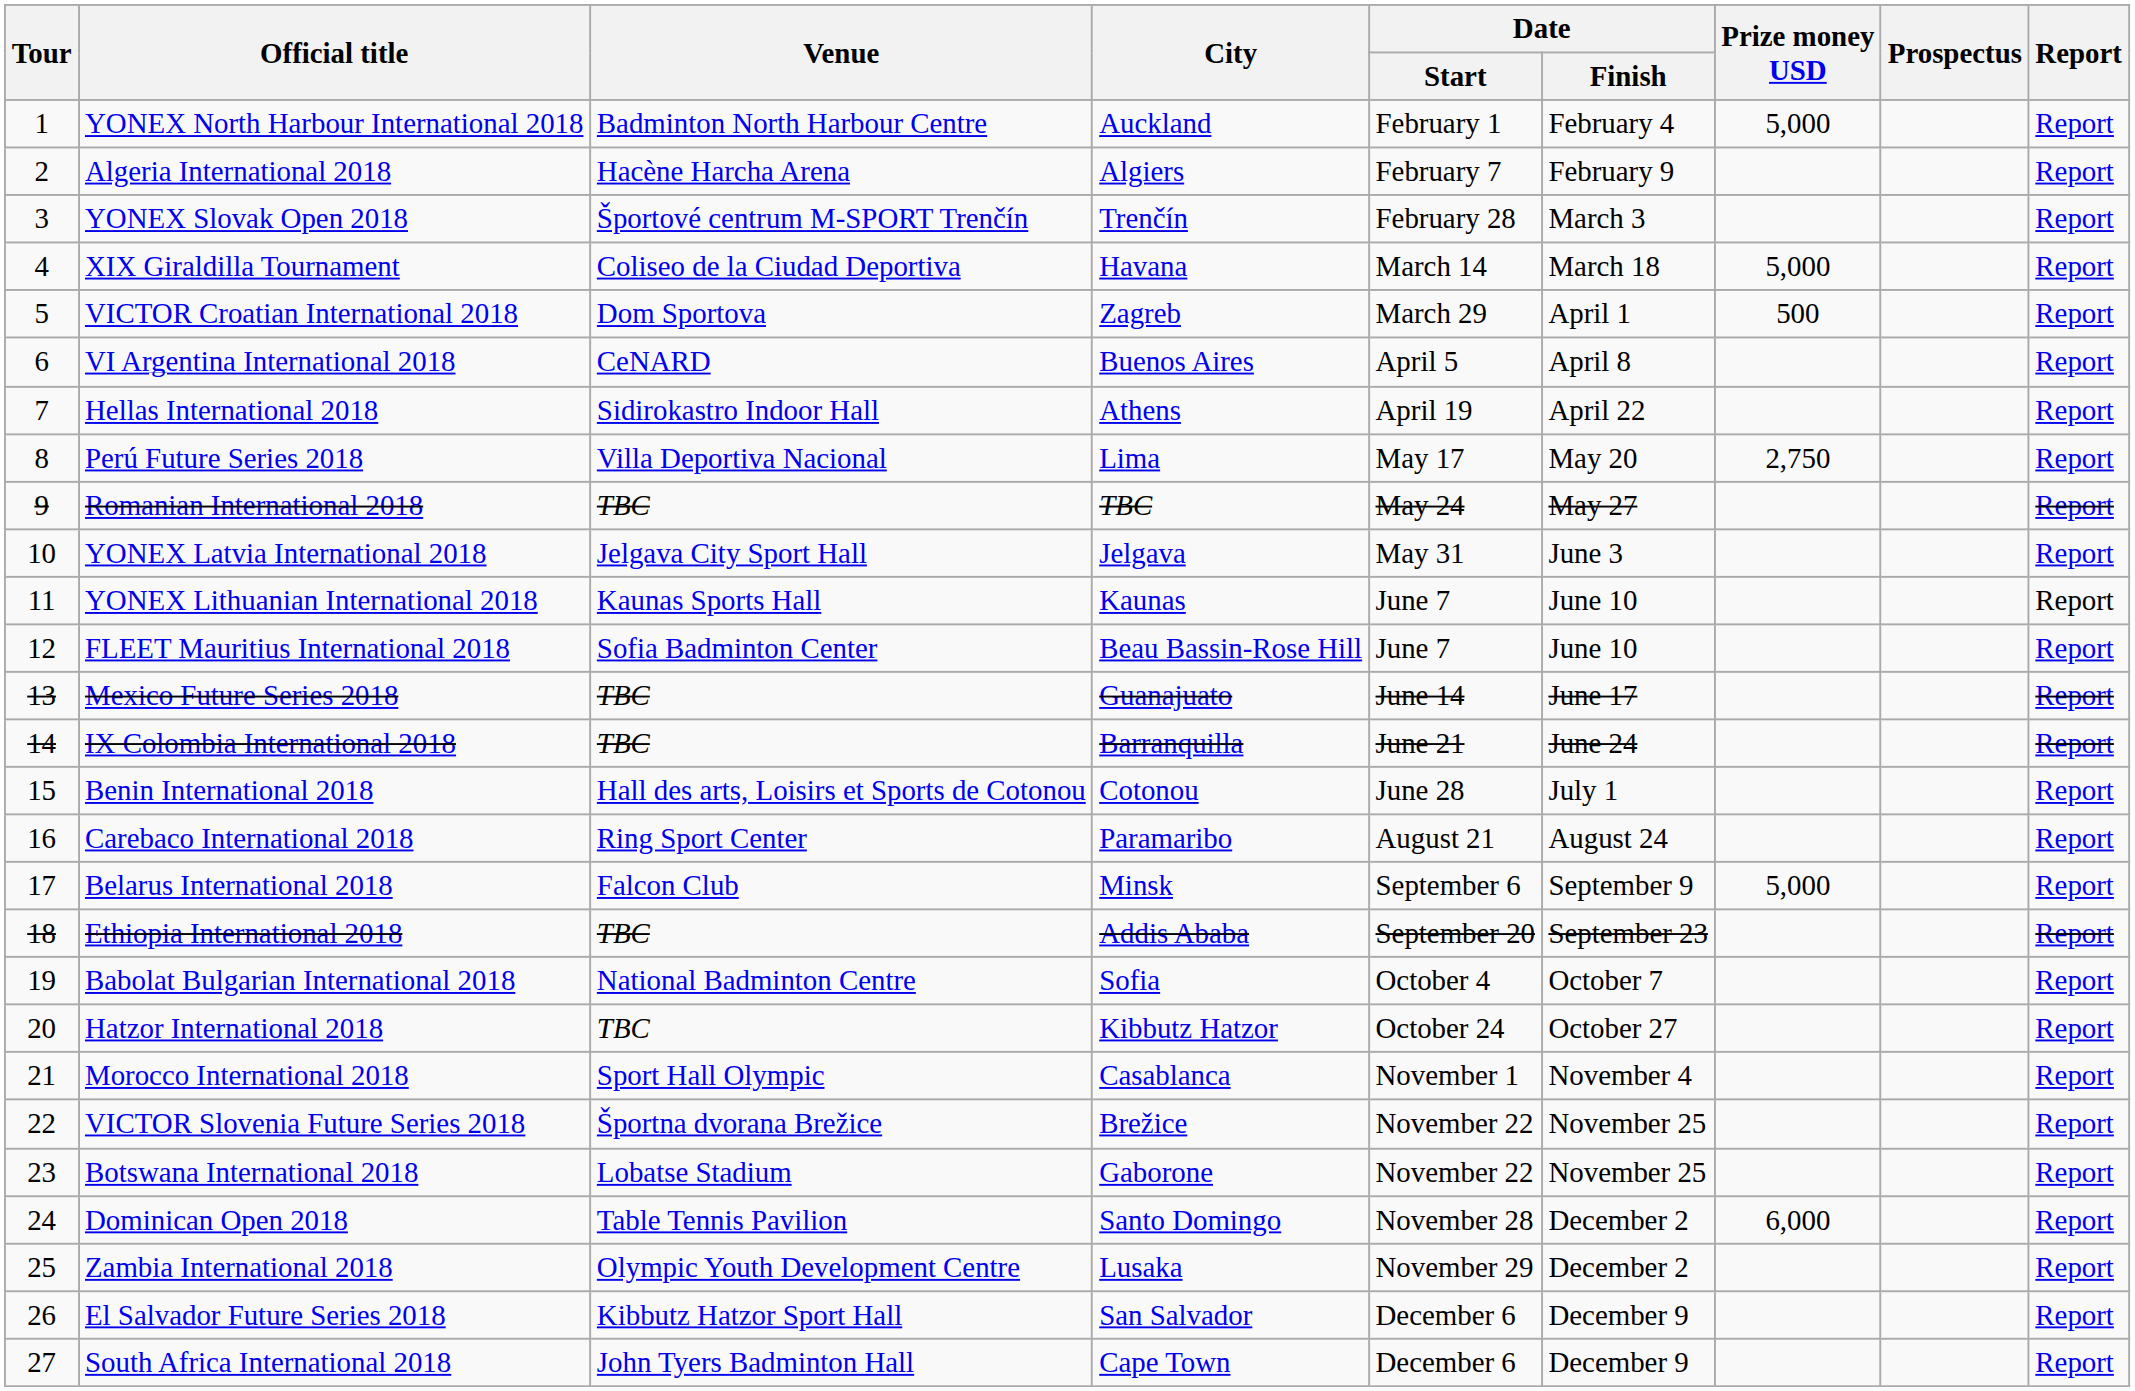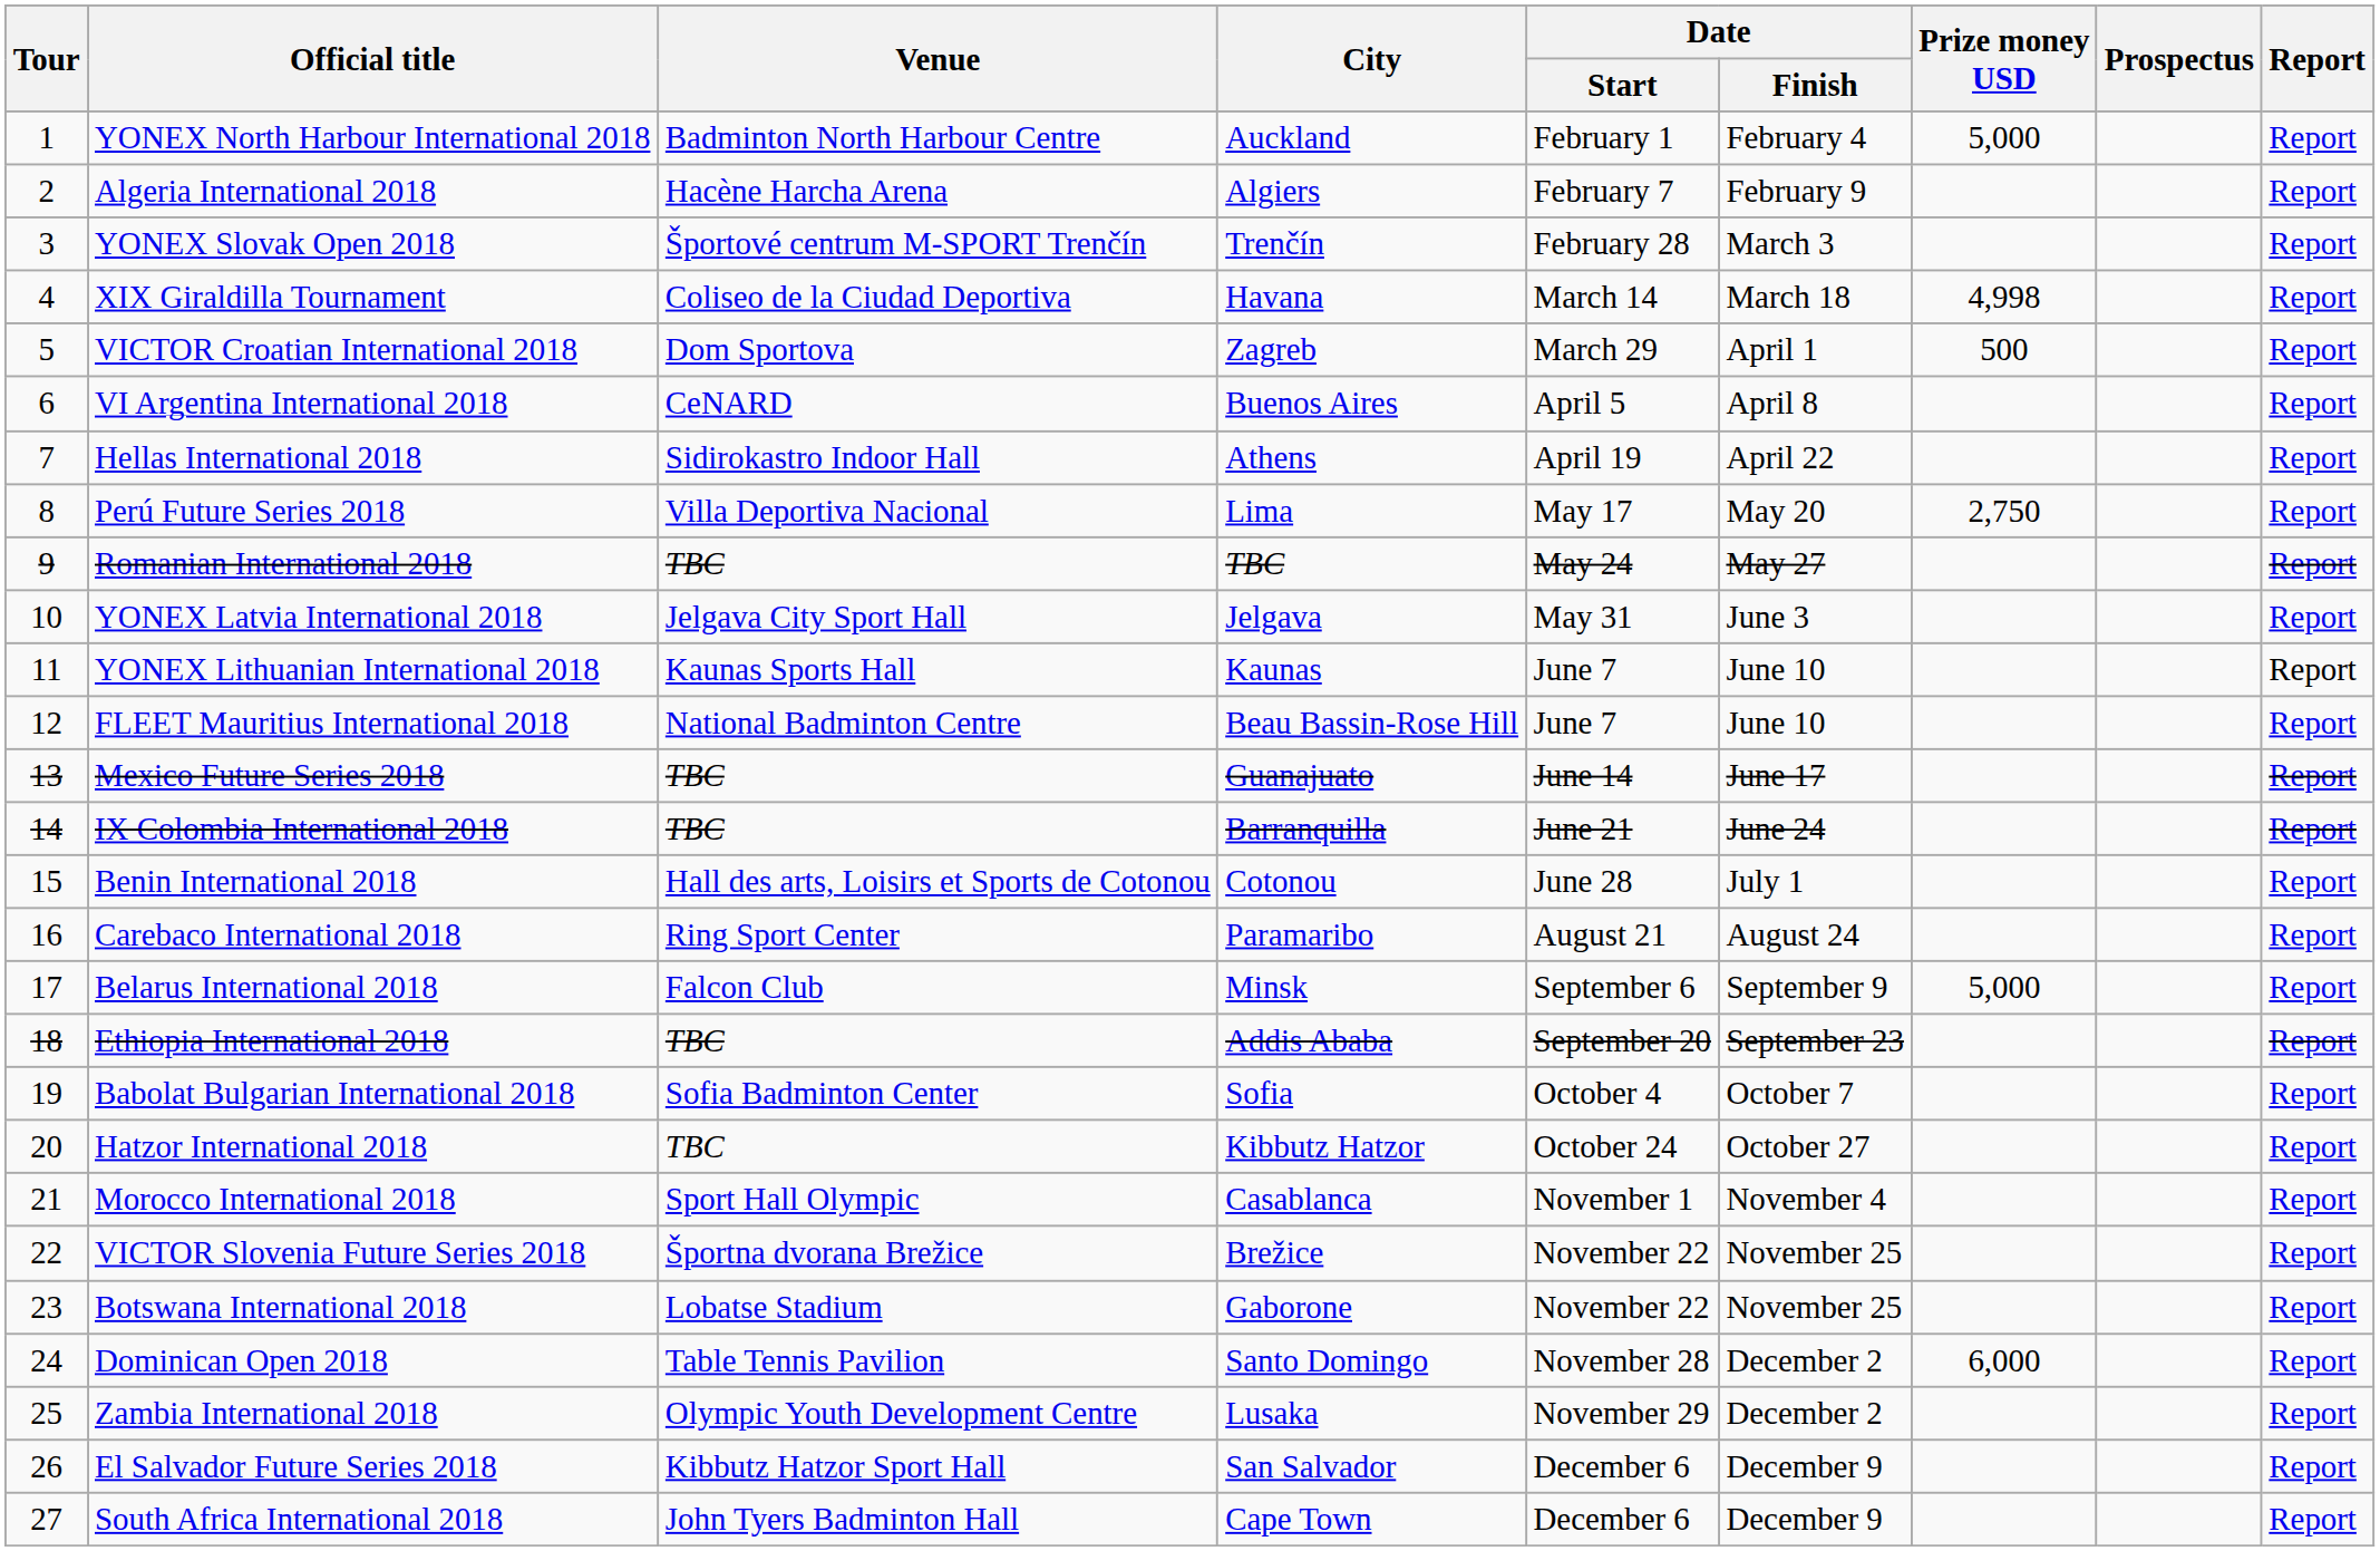 <table class=wikitable style="font-size:95%">
 <tr>
 <th rowspan="2">Tour</th>
 <th rowspan="2">Official title</th>
 <th rowspan="2">Venue</th>
 <th rowspan="2">City</th>
 <th colspan="2">Date</th>
 <th rowspan="2">Prize money <br><a href='#'>USD</a></th>
 <th rowspan="2">Prospectus</th>
 <th rowspan="2">Report</th>
 </tr>
 <tr>
 <th>Start</th>
 <th>Finish</th>
 </tr>
 <tr>
 <td align="center">1</td>
 <td> <a href='#'>YONEX North Harbour International 2018</a></td>
 <td><a href='#'>Badminton North Harbour Centre</a></td>
 <td><a href='#'>Auckland</a></td>
 <td>February 1</td>
 <td>February 4</td>
 <td align="center">5,000</td>
 <td aligh="center"></td>
 <td><a href='#'>Report</a></td>
 </tr>
 <tr>
 <td align="center">2</td>
 <td> <a href='#'>Algeria International 2018</a></td>
 <td><a href='#'>Hacène Harcha Arena</a></td>
 <td><a href='#'>Algiers</a></td>
 <td>February 7</td>
 <td>February 9</td>
 <td></td>
 <td aligh="center"></td>
 <td><a href='#'>Report</a></td>
 </tr>
 <tr>
 <td align="center">3</td>
 <td> <a href='#'>YONEX Slovak Open 2018</a></td>
 <td><a href='#'>Športové centrum M-SPORT Trenčín</a></td>
 <td><a href='#'>Trenčín</a></td>
 <td>February 28</td>
 <td>March 3</td>
 <td></td>
 <td aligh="center"></td>
 <td><a href='#'>Report</a></td>
 </tr>
 <tr>
 <td align="center">4</td>
 <td> <a href='#'>XIX Giraldilla Tournament</a></td>
 <td><a href='#'>Coliseo de la Ciudad Deportiva</a></td>
 <td><a href='#'>Havana</a></td>
 <td>March 14</td>
 <td>March 18</td>
-<td align="center">5,000</td>
+<td align="center">4,998</td>
 <td aligh="center"></td>
 <td><a href='#'>Report</a></td>
 </tr>
 <tr>
 <td align="center">5</td>
 <td> <a href='#'>VICTOR Croatian International 2018</a></td>
 <td><a href='#'>Dom Sportova</a></td>
 <td><a href='#'>Zagreb</a></td>
 <td>March 29</td>
 <td>April 1</td>
 <td align="center">500</td>
 <td aligh="center"></td>
 <td><a href='#'>Report</a></td>
 </tr>
 <tr>
 <td align="center">6</td>
 <td> <a href='#'>VI Argentina International 2018</a></td>
 <td><a href='#'>CeNARD</a></td>
 <td><a href='#'>Buenos Aires</a></td>
 <td>April 5</td>
 <td>April 8</td>
 <td></td>
 <td aligh="center"></td>
 <td><a href='#'>Report</a></td>
 </tr>
 <tr>
 <td align="center">7</td>
 <td> <a href='#'>Hellas International 2018</a></td>
 <td><a href='#'>Sidirokastro Indoor Hall</a></td>
 <td><a href='#'>Athens</a></td>
 <td>April 19</td>
 <td>April 22</td>
 <td></td>
 <td aligh="center"></td>
 <td><a href='#'>Report</a></td>
 </tr>
 <tr>
 <td align="center">8</td>
 <td> <a href='#'>Perú Future Series 2018</a></td>
 <td><a href='#'>Villa Deportiva Nacional</a></td>
 <td><a href='#'>Lima</a></td>
 <td>May 17</td>
 <td>May 20</td>
 <td align="center">2,750</td>
 <td aligh="center"></td>
 <td><a href='#'>Report</a></td>
 </tr>
 <tr>
 <td align="center"><s>9</s></td>
 <td><s> <a href='#'>Romanian International 2018</a></s></td>
 <td><s><em>TBC</em></s></td>
 <td><s><em>TBC</em></s></td>
 <td><s>May 24</s></td>
 <td><s>May 27</s></td>
 <td><s></s></td>
 <td aligh="center"></td>
 <td><s><a href='#'>Report</a></s></td>
 </tr>
 <tr>
 <td align="center">10</td>
 <td> <a href='#'>YONEX Latvia International 2018</a></td>
 <td><a href='#'>Jelgava City Sport Hall</a></td>
 <td><a href='#'>Jelgava</a></td>
 <td>May 31</td>
 <td>June 3</td>
 <td></td>
 <td aligh="center"></td>
 <td><a href='#'>Report</a></td>
 </tr>
 <tr>
 <td align="center">11</td>
 <td> <a href='#'>YONEX Lithuanian International 2018</a></td>
 <td><a href='#'>Kaunas Sports Hall</a></td>
 <td><a href='#'>Kaunas</a></td>
 <td>June 7</td>
 <td>June 10</td>
 <td></td>
 <td aligh="center"></td>
 <td>Report</td>
 </tr>
 <tr>
 <td align="center">12</td>
 <td> <a href='#'>FLEET Mauritius International 2018</a></td>
-<td><a href='#'>Sofia Badminton Center</a></td>
+<td><a href='#'>National Badminton Centre</a></td>
 <td><a href='#'>Beau Bassin-Rose Hill</a></td>
 <td>June 7</td>
 <td>June 10</td>
 <td></td>
 <td aligh="center"></td>
 <td><a href='#'>Report</a></td>
 </tr>
 <tr>
 <td align="center"><s>13</s></td>
 <td><s> <a href='#'>Mexico Future Series 2018</a></s></td>
 <td><s><em>TBC</em></s></td>
 <td><s><a href='#'>Guanajuato</a></s></td>
 <td><s>June 14</s></td>
 <td><s>June 17</s></td>
 <td></td>
 <td aligh="center"></td>
 <td><s><a href='#'>Report</a></s></td>
 </tr>
 <tr>
 <td align="center"><s>14</s></td>
 <td><s> <a href='#'>IX Colombia International 2018</a></s></td>
 <td><s><em>TBC</em></s></td>
 <td><s><a href='#'>Barranquilla</a></s></td>
 <td><s>June 21</s></td>
 <td><s>June 24</s></td>
 <td></td>
 <td aligh="center"></td>
 <td><s><a href='#'>Report</a></s></td>
 </tr>
 <tr>
 <td align="center">15</td>
 <td> <a href='#'>Benin International 2018</a></td>
 <td><a href='#'>Hall des arts, Loisirs et Sports de Cotonou</a></td>
 <td><a href='#'>Cotonou</a></td>
 <td>June 28</td>
 <td>July 1</td>
 <td></td>
 <td aligh="center"></td>
 <td><a href='#'>Report</a></td>
 </tr>
 <tr>
 <td align="center">16</td>
 <td> <a href='#'>Carebaco International 2018</a></td>
 <td><a href='#'>Ring Sport Center</a></td>
 <td><a href='#'>Paramaribo</a></td>
 <td>August 21</td>
 <td>August 24</td>
 <td></td>
 <td aligh="center"></td>
 <td><a href='#'>Report</a></td>
 </tr>
 <tr>
 <td align="center">17</td>
 <td> <a href='#'>Belarus International 2018</a></td>
 <td><a href='#'>Falcon Club</a></td>
 <td><a href='#'>Minsk</a></td>
 <td>September 6</td>
 <td>September 9</td>
 <td align="center">5,000</td>
 <td aligh="center"></td>
 <td><a href='#'>Report</a></td>
 </tr>
 <tr>
 <td align="center"><s>18</s></td>
 <td><s> <a href='#'>Ethiopia International 2018</a></s></td>
 <td><s><em>TBC</em></s></td>
 <td><s><a href='#'>Addis Ababa</a></s></td>
 <td><s>September 20</s></td>
 <td><s>September 23</s></td>
 <td></td>
 <td aligh="center"></td>
 <td><s><a href='#'>Report</a></s></td>
 </tr>
 <tr>
 <td align="center">19</td>
 <td> <a href='#'>Babolat Bulgarian International 2018</a></td>
-<td><a href='#'>National Badminton Centre</a></td>
+<td><a href='#'>Sofia Badminton Center</a></td>
 <td><a href='#'>Sofia</a></td>
 <td>October 4</td>
 <td>October 7</td>
 <td></td>
 <td aligh="center"></td>
 <td><a href='#'>Report</a></td>
 </tr>
 <tr>
 <td align="center">20</td>
 <td> <a href='#'>Hatzor International 2018</a></td>
 <td><em>TBC</em></td>
 <td><a href='#'>Kibbutz Hatzor</a></td>
 <td>October 24</td>
 <td>October 27</td>
 <td></td>
 <td aligh="center"></td>
 <td><a href='#'>Report</a></td>
 </tr>
 <tr>
 <td align="center">21</td>
 <td> <a href='#'>Morocco International 2018</a></td>
 <td><a href='#'>Sport Hall Olympic</a></td>
 <td><a href='#'>Casablanca</a></td>
 <td>November 1</td>
 <td>November 4</td>
 <td></td>
 <td aligh="center"></td>
 <td><a href='#'>Report</a></td>
 </tr>
 <tr>
 <td align="center">22</td>
 <td> <a href='#'>VICTOR Slovenia Future Series 2018</a></td>
 <td><a href='#'>Športna dvorana Brežice</a></td>
 <td><a href='#'>Brežice</a></td>
 <td>November 22</td>
 <td>November 25</td>
 <td></td>
 <td aligh="center"></td>
 <td><a href='#'>Report</a></td>
 </tr>
 <tr>
 <td align="center">23</td>
 <td> <a href='#'>Botswana International 2018</a></td>
 <td><a href='#'>Lobatse Stadium</a></td>
 <td><a href='#'>Gaborone</a></td>
 <td>November 22</td>
 <td>November 25</td>
 <td></td>
 <td aligh="center"></td>
 <td><a href='#'>Report</a></td>
 </tr>
 <tr>
 <td align="center">24</td>
 <td> <a href='#'>Dominican Open 2018</a></td>
 <td><a href='#'>Table Tennis Pavilion</a></td>
 <td><a href='#'>Santo Domingo</a></td>
 <td>November 28</td>
 <td>December 2</td>
 <td align="center">6,000</td>
 <td aligh="center"></td>
 <td><a href='#'>Report</a></td>
 </tr>
 <tr>
 <td align="center">25</td>
 <td> <a href='#'>Zambia International 2018</a></td>
 <td><a href='#'>Olympic Youth Development Centre</a></td>
 <td><a href='#'>Lusaka</a></td>
 <td>November 29</td>
 <td>December 2</td>
 <td></td>
 <td aligh="center"></td>
 <td><a href='#'>Report</a></td>
 </tr>
 <tr>
 <td align="center">26</td>
 <td> <a href='#'>El Salvador Future Series 2018</a></td>
 <td><a href='#'>Kibbutz Hatzor Sport Hall</a></td>
 <td><a href='#'>San Salvador</a></td>
 <td>December 6</td>
 <td>December 9</td>
 <td></td>
 <td aligh="center"></td>
 <td><a href='#'>Report</a></td>
 </tr>
 <tr>
 <td align="center">27</td>
 <td> <a href='#'>South Africa International 2018</a></td>
 <td><a href='#'>John Tyers Badminton Hall</a></td>
 <td><a href='#'>Cape Town</a></td>
 <td>December 6</td>
 <td>December 9</td>
 <td></td>
 <td aligh="center"></td>
 <td><a href='#'>Report</a></td>
 </tr>
 </table>
